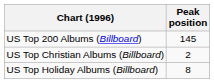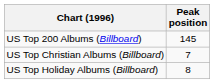 <table class="wikitable">
 <tr>
 <th>Chart (1996)</th>
 <th>Peak<br>position</th>
 </tr>
 <tr>
 <td>US Top 200 Albums (<em><a href='#'>Billboard</a></em>)</td>
 <td style="text-align:center;">145</td>
 </tr>
 <tr>
 <td>US Top Christian Albums (<em>Billboard</em>)</td>
-<td style="text-align:center;">2</td>
+<td style="text-align:center;">7</td>
 </tr>
 <tr>
 <td>US Top Holiday Albums (<em>Billboard</em>)</td>
 <td style="text-align:center;">8</td>
 </tr>
 </table>
